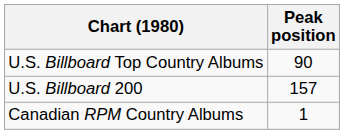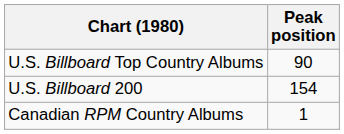 <table class="wikitable">
 <tr>
 <th>Chart (1980)</th>
 <th>Peak<br>position</th>
 </tr>
 <tr>
 <td>U.S. <em>Billboard</em> Top Country Albums</td>
 <td align="center">90</td>
 </tr>
 <tr>
 <td>U.S. <em>Billboard</em> 200</td>
-<td align="center">157</td>
+<td align="center">154</td>
 </tr>
 <tr>
 <td>Canadian <em>RPM</em> Country Albums</td>
 <td align="center">1</td>
 </tr>
 </table>
